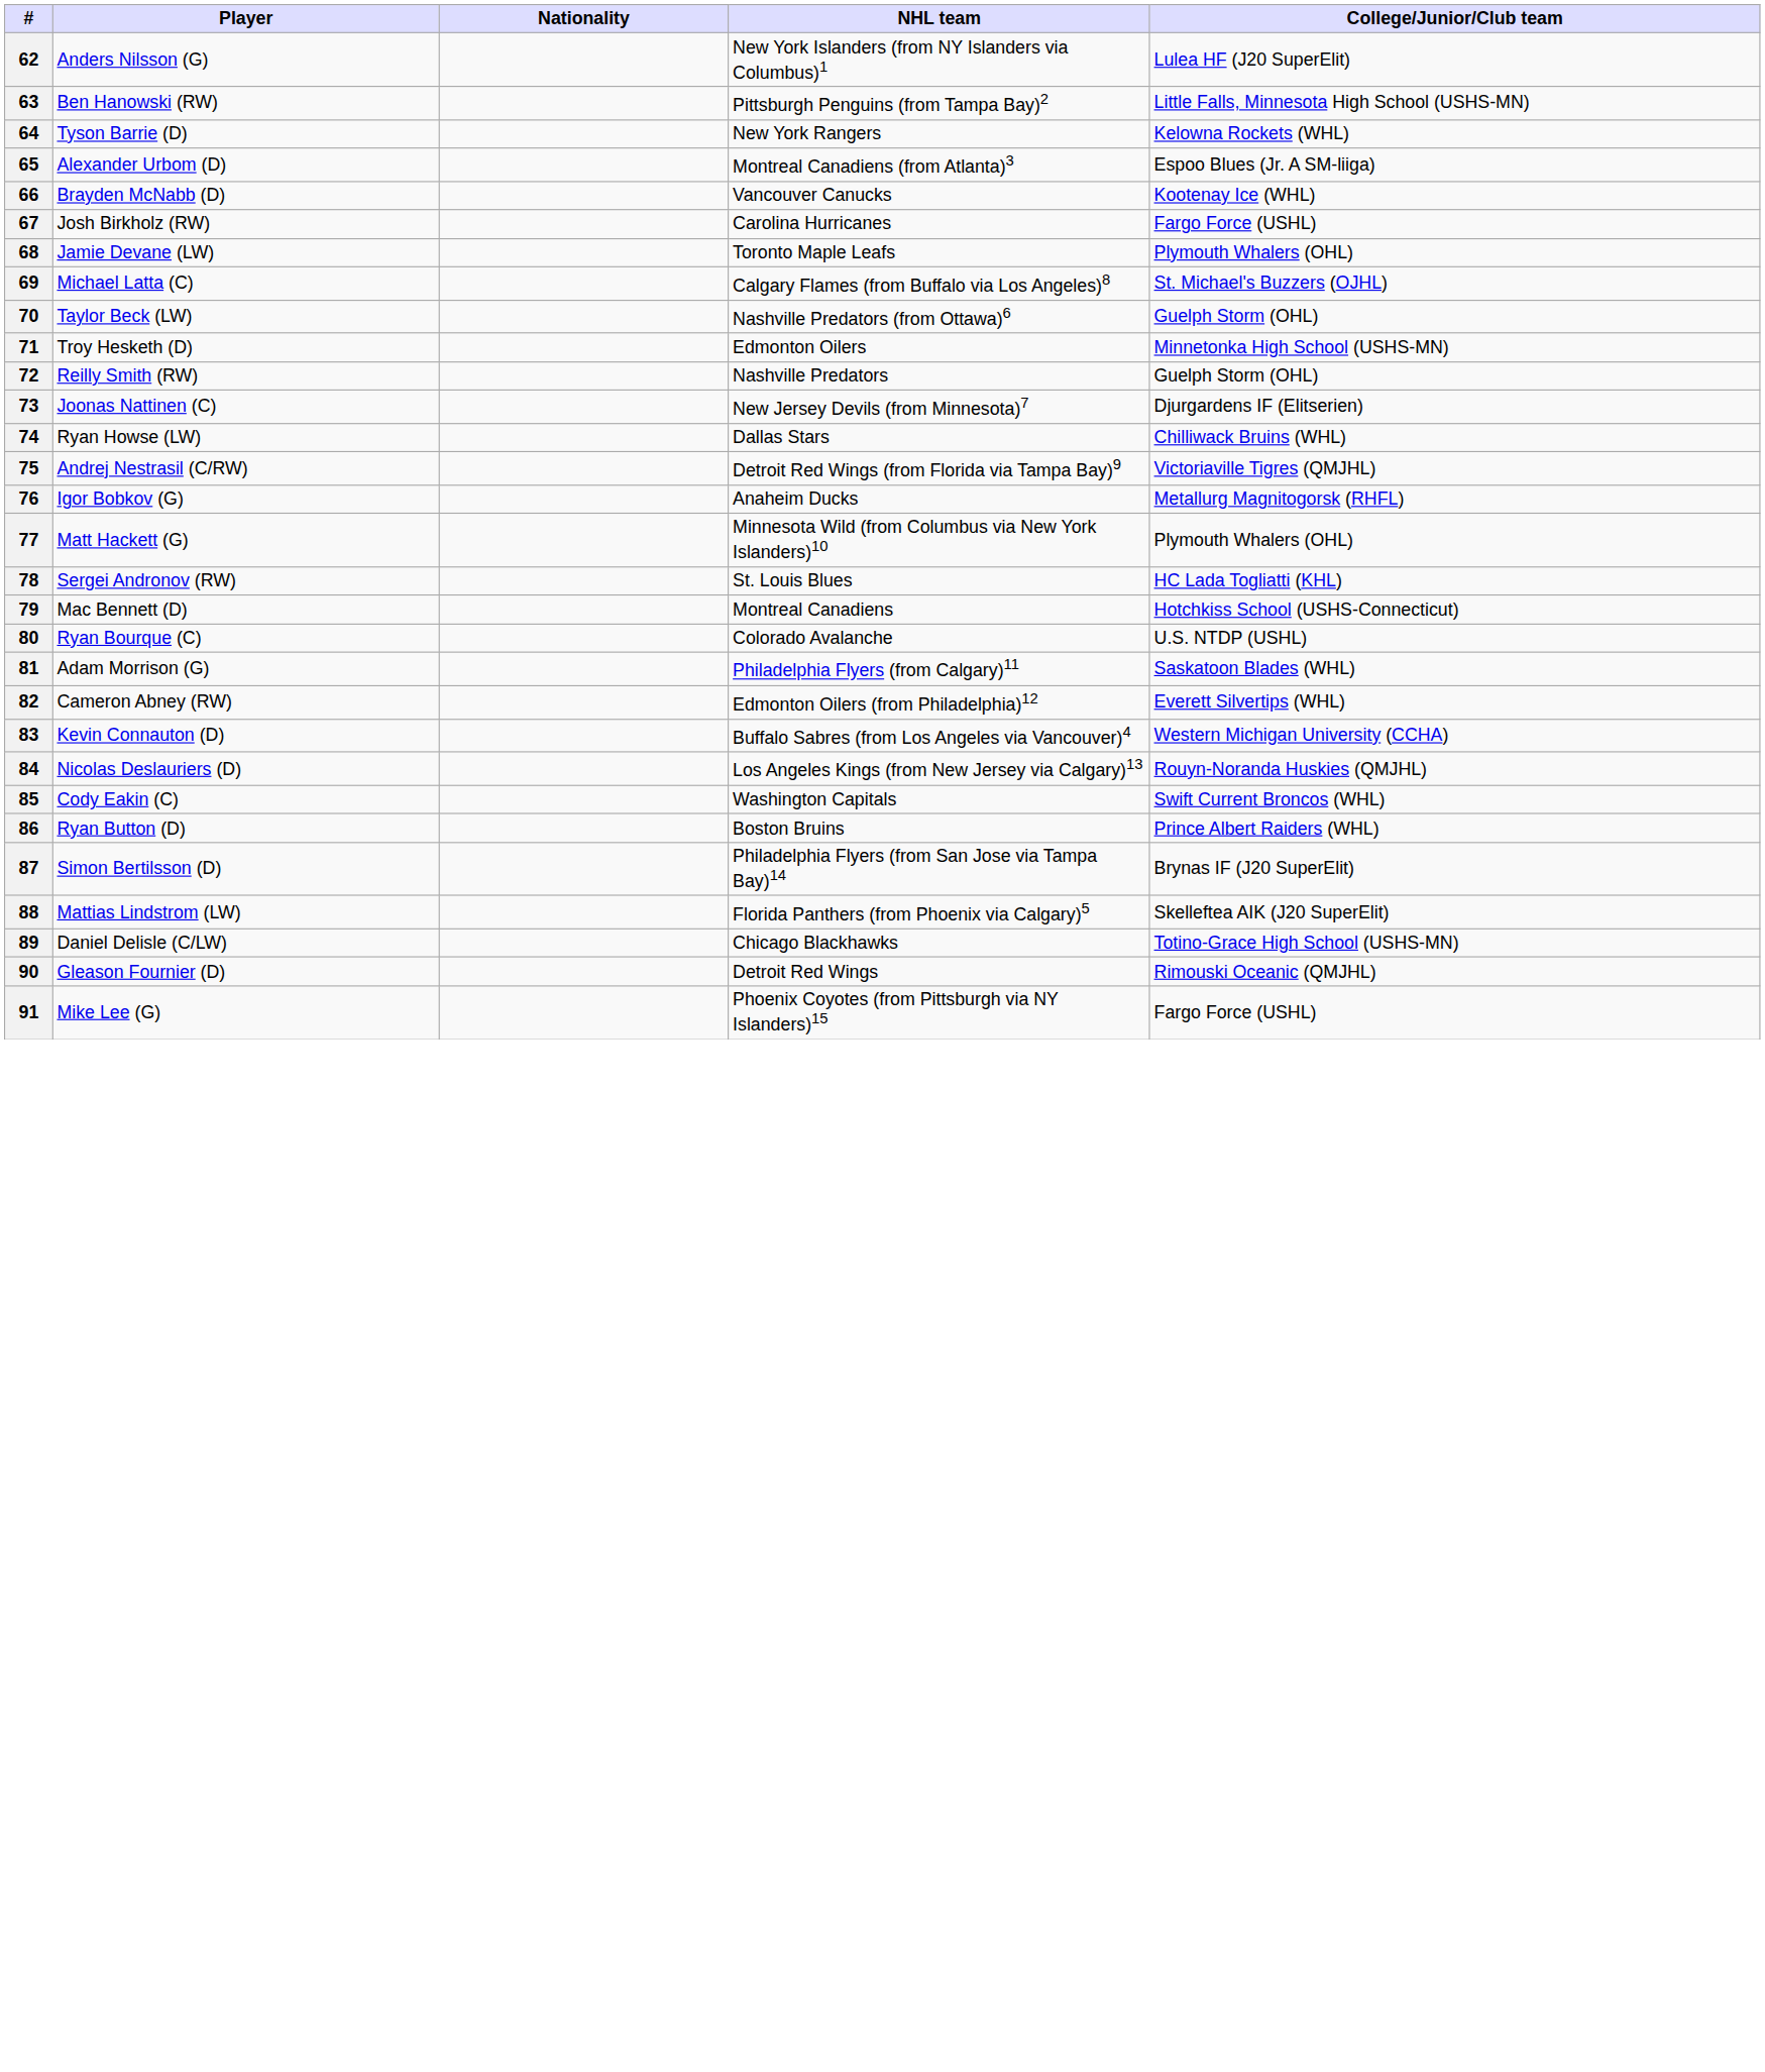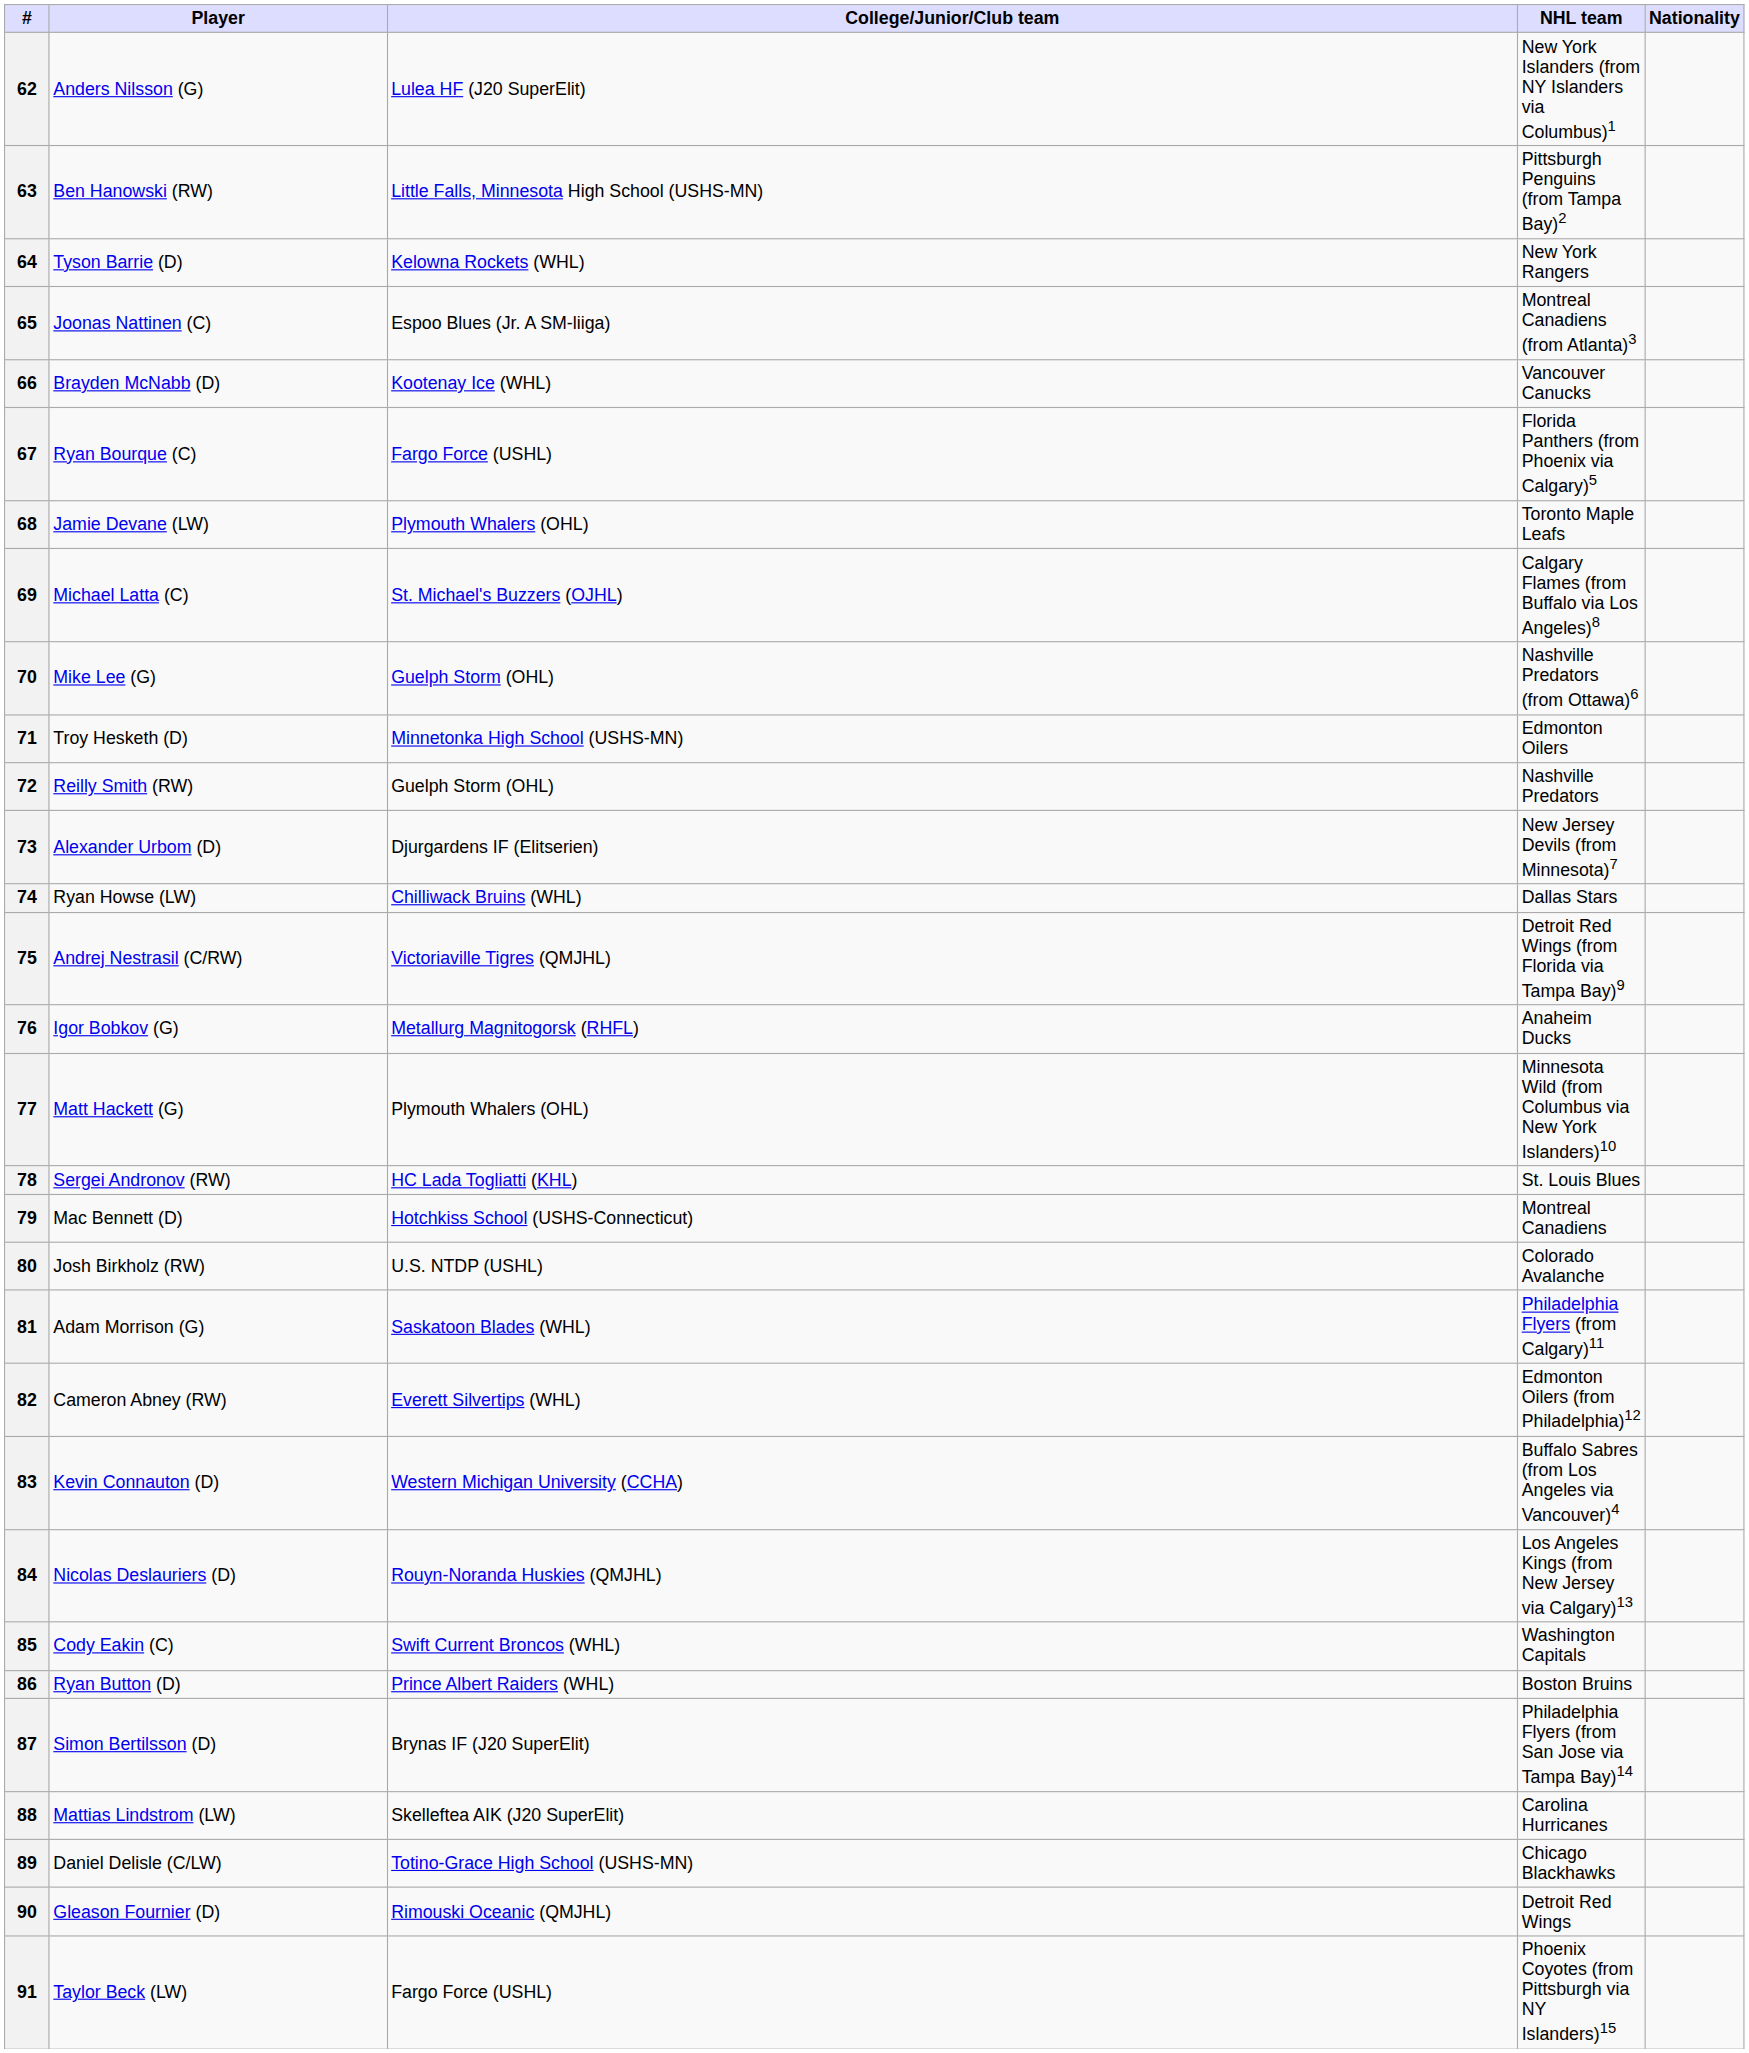 <table class="wikitable">
 <tr>
 <th style="background:#ddf; width:2.75%;">#</th>
 <th style="background:#ddf; width:22.0%;">Player</th>
+<th style="background:#ddf; width:100.0%;">College/Junior/Club team</th>
+<th style="background:#ddf; width:24.0%;">NHL team</th>
 <th style="background:#ddf; width:16.5%;">Nationality</th>
-<th style="background:#ddf; width:24.0%;">NHL team</th>
-<th style="background:#ddf; width:100.0%;">College/Junior/Club team</th>
 </tr>
 <tr>
 <th>62</th>
 <td><a href='#'>Anders Nilsson</a> (G)</td>
+<td><a href='#'>Lulea HF</a> (J20 SuperElit)</td>
+<td>New York Islanders (from NY Islanders via Columbus)<sup>1</sup></td>
 <td></td>
-<td>New York Islanders (from NY Islanders via Columbus)<sup>1</sup></td>
-<td><a href='#'>Lulea HF</a> (J20 SuperElit)</td>
 </tr>
 <tr>
 <th>63</th>
 <td><a href='#'>Ben Hanowski</a> (RW)</td>
+<td><a href='#'>Little Falls, Minnesota</a> High School (USHS-MN)</td>
+<td>Pittsburgh Penguins (from Tampa Bay)<sup>2</sup></td>
 <td></td>
-<td>Pittsburgh Penguins (from Tampa Bay)<sup>2</sup></td>
-<td><a href='#'>Little Falls, Minnesota</a> High School (USHS-MN)</td>
 </tr>
 <tr>
 <th>64</th>
 <td><a href='#'>Tyson Barrie</a> (D)</td>
+<td><a href='#'>Kelowna Rockets</a> (WHL)</td>
+<td>New York Rangers</td>
 <td></td>
-<td>New York Rangers</td>
-<td><a href='#'>Kelowna Rockets</a> (WHL)</td>
 </tr>
 <tr>
 <th>65</th>
-<td><a href='#'>Alexander Urbom</a> (D)</td>
+<td><a href='#'>Joonas Nattinen</a> (C)</td>
+<td>Espoo Blues (Jr. A SM-liiga)</td>
+<td>Montreal Canadiens (from Atlanta)<sup>3</sup></td>
 <td></td>
-<td>Montreal Canadiens (from Atlanta)<sup>3</sup></td>
-<td>Espoo Blues (Jr. A SM-liiga)</td>
 </tr>
 <tr>
 <th>66</th>
 <td><a href='#'>Brayden McNabb</a> (D)</td>
+<td><a href='#'>Kootenay Ice</a> (WHL)</td>
+<td>Vancouver Canucks</td>
 <td></td>
-<td>Vancouver Canucks</td>
-<td><a href='#'>Kootenay Ice</a> (WHL)</td>
 </tr>
 <tr>
 <th>67</th>
-<td>Josh Birkholz (RW)</td>
+<td><a href='#'>Ryan Bourque</a> (C)</td>
+<td><a href='#'>Fargo Force</a> (USHL)</td>
+<td>Florida Panthers (from Phoenix via Calgary)<sup>5</sup></td>
 <td></td>
-<td>Carolina Hurricanes</td>
-<td><a href='#'>Fargo Force</a> (USHL)</td>
 </tr>
 <tr>
 <th>68</th>
 <td><a href='#'>Jamie Devane</a> (LW)</td>
+<td><a href='#'>Plymouth Whalers</a> (OHL)</td>
+<td>Toronto Maple Leafs</td>
 <td></td>
-<td>Toronto Maple Leafs</td>
-<td><a href='#'>Plymouth Whalers</a> (OHL)</td>
 </tr>
 <tr>
 <th>69</th>
 <td><a href='#'>Michael Latta</a> (C)</td>
+<td><a href='#'>St. Michael's Buzzers</a> (<a href='#'>OJHL</a>)</td>
+<td>Calgary Flames (from Buffalo via Los Angeles)<sup>8</sup></td>
 <td></td>
-<td>Calgary Flames (from Buffalo via Los Angeles)<sup>8</sup></td>
-<td><a href='#'>St. Michael's Buzzers</a> (<a href='#'>OJHL</a>)</td>
 </tr>
 <tr>
 <th>70</th>
-<td><a href='#'>Taylor Beck</a> (LW)</td>
+<td><a href='#'>Mike Lee</a> (G)</td>
+<td><a href='#'>Guelph Storm</a> (OHL)</td>
+<td>Nashville Predators (from Ottawa)<sup>6</sup></td>
 <td></td>
-<td>Nashville Predators (from Ottawa)<sup>6</sup></td>
-<td><a href='#'>Guelph Storm</a> (OHL)</td>
 </tr>
 <tr>
 <th>71</th>
 <td>Troy Hesketh (D)</td>
+<td><a href='#'>Minnetonka High School</a> (USHS-MN)</td>
+<td>Edmonton Oilers</td>
 <td></td>
-<td>Edmonton Oilers</td>
-<td><a href='#'>Minnetonka High School</a> (USHS-MN)</td>
 </tr>
 <tr>
 <th>72</th>
 <td><a href='#'>Reilly Smith</a> (RW)</td>
+<td>Guelph Storm (OHL)</td>
+<td>Nashville Predators</td>
 <td></td>
-<td>Nashville Predators</td>
-<td>Guelph Storm (OHL)</td>
 </tr>
 <tr>
 <th>73</th>
-<td><a href='#'>Joonas Nattinen</a> (C)</td>
+<td><a href='#'>Alexander Urbom</a> (D)</td>
+<td>Djurgardens IF (Elitserien)</td>
+<td>New Jersey Devils (from Minnesota)<sup>7</sup></td>
 <td></td>
-<td>New Jersey Devils (from Minnesota)<sup>7</sup></td>
-<td>Djurgardens IF (Elitserien)</td>
 </tr>
 <tr>
 <th>74</th>
 <td>Ryan Howse (LW)</td>
+<td><a href='#'>Chilliwack Bruins</a> (WHL)</td>
+<td>Dallas Stars</td>
 <td></td>
-<td>Dallas Stars</td>
-<td><a href='#'>Chilliwack Bruins</a> (WHL)</td>
 </tr>
 <tr>
 <th>75</th>
 <td><a href='#'>Andrej Nestrasil</a> (C/RW)</td>
+<td><a href='#'>Victoriaville Tigres</a> (QMJHL)</td>
+<td>Detroit Red Wings (from Florida via Tampa Bay)<sup>9</sup></td>
 <td></td>
-<td>Detroit Red Wings (from Florida via Tampa Bay)<sup>9</sup></td>
-<td><a href='#'>Victoriaville Tigres</a> (QMJHL)</td>
 </tr>
 <tr>
 <th>76</th>
 <td><a href='#'>Igor Bobkov</a> (G)</td>
+<td><a href='#'>Metallurg Magnitogorsk</a> (<a href='#'>RHFL</a>)</td>
+<td>Anaheim Ducks</td>
 <td></td>
-<td>Anaheim Ducks</td>
-<td><a href='#'>Metallurg Magnitogorsk</a> (<a href='#'>RHFL</a>)</td>
 </tr>
 <tr>
 <th>77</th>
 <td><a href='#'>Matt Hackett</a> (G)</td>
+<td>Plymouth Whalers (OHL)</td>
+<td>Minnesota Wild (from Columbus via New York Islanders)<sup>10</sup></td>
 <td></td>
-<td>Minnesota Wild (from Columbus via New York Islanders)<sup>10</sup></td>
-<td>Plymouth Whalers (OHL)</td>
 </tr>
 <tr>
 <th>78</th>
 <td><a href='#'>Sergei Andronov</a> (RW)</td>
+<td><a href='#'>HC Lada Togliatti</a> (<a href='#'>KHL</a>)</td>
+<td>St. Louis Blues</td>
 <td></td>
-<td>St. Louis Blues</td>
-<td><a href='#'>HC Lada Togliatti</a> (<a href='#'>KHL</a>)</td>
 </tr>
 <tr>
 <th>79</th>
 <td>Mac Bennett (D)</td>
+<td><a href='#'>Hotchkiss School</a> (USHS-Connecticut)</td>
+<td>Montreal Canadiens</td>
 <td></td>
-<td>Montreal Canadiens</td>
-<td><a href='#'>Hotchkiss School</a> (USHS-Connecticut)</td>
 </tr>
 <tr>
 <th>80</th>
-<td><a href='#'>Ryan Bourque</a> (C)</td>
+<td>Josh Birkholz (RW)</td>
+<td>U.S. NTDP (USHL)</td>
+<td>Colorado Avalanche</td>
 <td></td>
-<td>Colorado Avalanche</td>
-<td>U.S. NTDP (USHL)</td>
 </tr>
 <tr>
 <th>81</th>
 <td>Adam Morrison (G)</td>
+<td><a href='#'>Saskatoon Blades</a> (WHL)</td>
+<td><a href='#'>Philadelphia Flyers</a> (from Calgary)<sup>11</sup></td>
 <td></td>
-<td><a href='#'>Philadelphia Flyers</a> (from Calgary)<sup>11</sup></td>
-<td><a href='#'>Saskatoon Blades</a> (WHL)</td>
 </tr>
 <tr>
 <th>82</th>
 <td>Cameron Abney (RW)</td>
+<td><a href='#'>Everett Silvertips</a> (WHL)</td>
+<td>Edmonton Oilers (from Philadelphia)<sup>12</sup></td>
 <td></td>
-<td>Edmonton Oilers (from Philadelphia)<sup>12</sup></td>
-<td><a href='#'>Everett Silvertips</a> (WHL)</td>
 </tr>
 <tr>
 <th>83</th>
 <td><a href='#'>Kevin Connauton</a> (D)</td>
+<td><a href='#'>Western Michigan University</a> (<a href='#'>CCHA</a>)</td>
+<td>Buffalo Sabres (from Los Angeles via Vancouver)<sup>4</sup></td>
 <td></td>
-<td>Buffalo Sabres (from Los Angeles via Vancouver)<sup>4</sup></td>
-<td><a href='#'>Western Michigan University</a> (<a href='#'>CCHA</a>)</td>
 </tr>
 <tr>
 <th>84</th>
 <td><a href='#'>Nicolas Deslauriers</a> (D)</td>
+<td><a href='#'>Rouyn-Noranda Huskies</a> (QMJHL)</td>
+<td>Los Angeles Kings (from New Jersey via Calgary)<sup>13</sup></td>
 <td></td>
-<td>Los Angeles Kings (from New Jersey via Calgary)<sup>13</sup></td>
-<td><a href='#'>Rouyn-Noranda Huskies</a> (QMJHL)</td>
 </tr>
 <tr>
 <th>85</th>
 <td><a href='#'>Cody Eakin</a> (C)</td>
+<td><a href='#'>Swift Current Broncos</a> (WHL)</td>
+<td>Washington Capitals</td>
 <td></td>
-<td>Washington Capitals</td>
-<td><a href='#'>Swift Current Broncos</a> (WHL)</td>
 </tr>
 <tr>
 <th>86</th>
 <td><a href='#'>Ryan Button</a> (D)</td>
+<td><a href='#'>Prince Albert Raiders</a> (WHL)</td>
+<td>Boston Bruins</td>
 <td></td>
-<td>Boston Bruins</td>
-<td><a href='#'>Prince Albert Raiders</a> (WHL)</td>
 </tr>
 <tr>
 <th>87</th>
 <td><a href='#'>Simon Bertilsson</a> (D)</td>
+<td>Brynas IF (J20 SuperElit)</td>
+<td>Philadelphia Flyers (from San Jose via Tampa Bay)<sup>14</sup></td>
 <td></td>
-<td>Philadelphia Flyers (from San Jose via Tampa Bay)<sup>14</sup></td>
-<td>Brynas IF (J20 SuperElit)</td>
 </tr>
 <tr>
 <th>88</th>
 <td><a href='#'>Mattias Lindstrom</a> (LW)</td>
+<td>Skelleftea AIK (J20 SuperElit)</td>
+<td>Carolina Hurricanes</td>
 <td></td>
-<td>Florida Panthers (from Phoenix via Calgary)<sup>5</sup></td>
-<td>Skelleftea AIK (J20 SuperElit)</td>
 </tr>
 <tr>
 <th>89</th>
 <td>Daniel Delisle (C/LW)</td>
+<td><a href='#'>Totino-Grace High School</a> (USHS-MN)</td>
+<td>Chicago Blackhawks</td>
 <td></td>
-<td>Chicago Blackhawks</td>
-<td><a href='#'>Totino-Grace High School</a> (USHS-MN)</td>
 </tr>
 <tr>
 <th>90</th>
 <td><a href='#'>Gleason Fournier</a> (D)</td>
+<td><a href='#'>Rimouski Oceanic</a> (QMJHL)</td>
+<td>Detroit Red Wings</td>
 <td></td>
-<td>Detroit Red Wings</td>
-<td><a href='#'>Rimouski Oceanic</a> (QMJHL)</td>
 </tr>
 <tr>
 <th>91</th>
-<td><a href='#'>Mike Lee</a> (G)</td>
+<td><a href='#'>Taylor Beck</a> (LW)</td>
+<td>Fargo Force (USHL)</td>
+<td>Phoenix Coyotes (from Pittsburgh via NY Islanders)<sup>15</sup></td>
 <td></td>
-<td>Phoenix Coyotes (from Pittsburgh via NY Islanders)<sup>15</sup></td>
-<td>Fargo Force (USHL)</td>
 </tr>
 </table>
